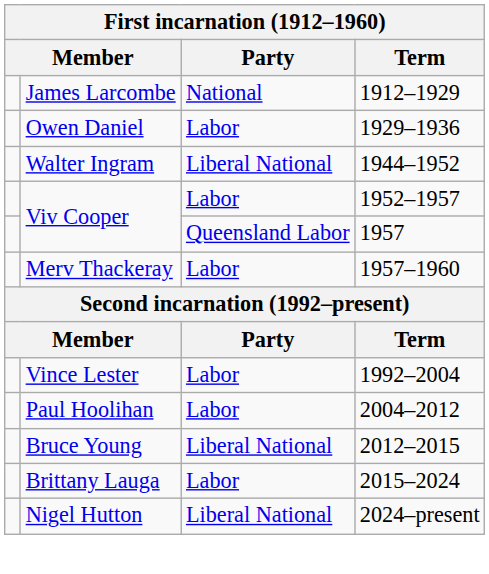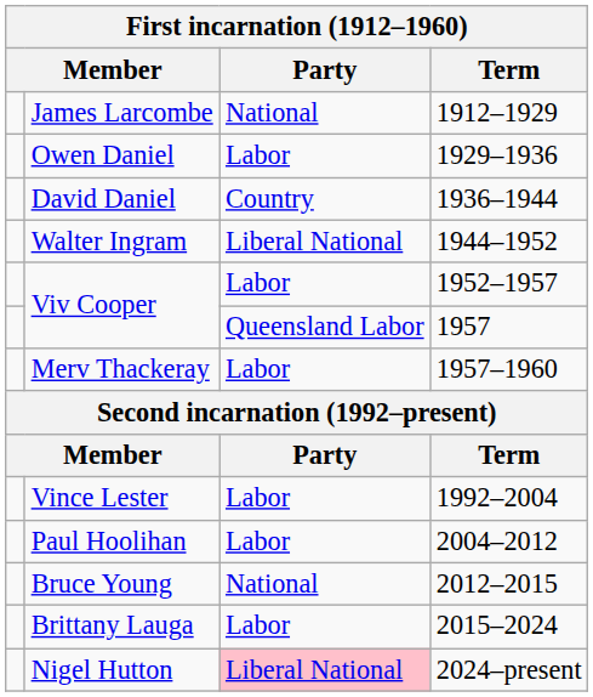 <table class="wikitable">
 <tr>
 <th colspan="4">First incarnation (1912–1960)</th>
 </tr>
 <tr>
 <th colspan="2">Member</th>
 <th>Party</th>
 <th>Term</th>
 </tr>
 <tr>
 <td> </td>
 <td><a href='#'>James Larcombe</a></td>
 <td><a href='#'>National</a></td>
 <td>1912–1929</td>
 </tr>
 <tr>
 <td> </td>
 <td><a href='#'>Owen Daniel</a></td>
 <td><a href='#'>Labor</a></td>
 <td>1929–1936</td>
+</tr>
+<tr>
+<td> </td>
+<td><a href='#'>David Daniel</a></td>
+<td><a href='#'>Country</a></td>
+<td>1936–1944</td>
 </tr>
 <tr>
 <td> </td>
 <td><a href='#'>Walter Ingram</a></td>
 <td><a href='#'>Liberal National</a></td>
 <td>1944–1952</td>
 </tr>
 <tr>
 <td> </td>
 <td rowspan="2"><a href='#'>Viv Cooper</a></td>
 <td><a href='#'>Labor</a></td>
 <td>1952–1957</td>
 </tr>
 <tr>
 <td> </td>
 <td><a href='#'>Queensland Labor</a></td>
 <td>1957</td>
 </tr>
 <tr>
 <td> </td>
 <td><a href='#'>Merv Thackeray</a></td>
 <td><a href='#'>Labor</a></td>
 <td>1957–1960</td>
 </tr>
 <tr>
 <th colspan="4">Second incarnation (1992–present)</th>
 </tr>
 <tr>
 <th colspan="2">Member</th>
 <th>Party</th>
 <th>Term</th>
 </tr>
 <tr>
 <td> </td>
 <td><a href='#'>Vince Lester</a></td>
 <td><a href='#'>Labor</a></td>
 <td>1992–2004</td>
 </tr>
 <tr>
 <td> </td>
 <td><a href='#'>Paul Hoolihan</a></td>
 <td><a href='#'>Labor</a></td>
 <td>2004–2012</td>
 </tr>
 <tr>
 <td> </td>
 <td><a href='#'>Bruce Young</a></td>
-<td><a href='#'>Liberal National</a></td>
+<td><a href='#'>National</a></td>
 <td>2012–2015</td>
 </tr>
 <tr>
 <td> </td>
 <td><a href='#'>Brittany Lauga</a></td>
 <td><a href='#'>Labor</a></td>
 <td>2015–2024</td>
 </tr>
 <tr>
 <td> </td>
 <td><a href='#'>Nigel Hutton</a></td>
-<td><a href='#'>Liberal National</a></td>
+<td style="background: pink;"><a href='#'>Liberal National</a></td>
 <td>2024–present</td>
 </tr>
 </table>
